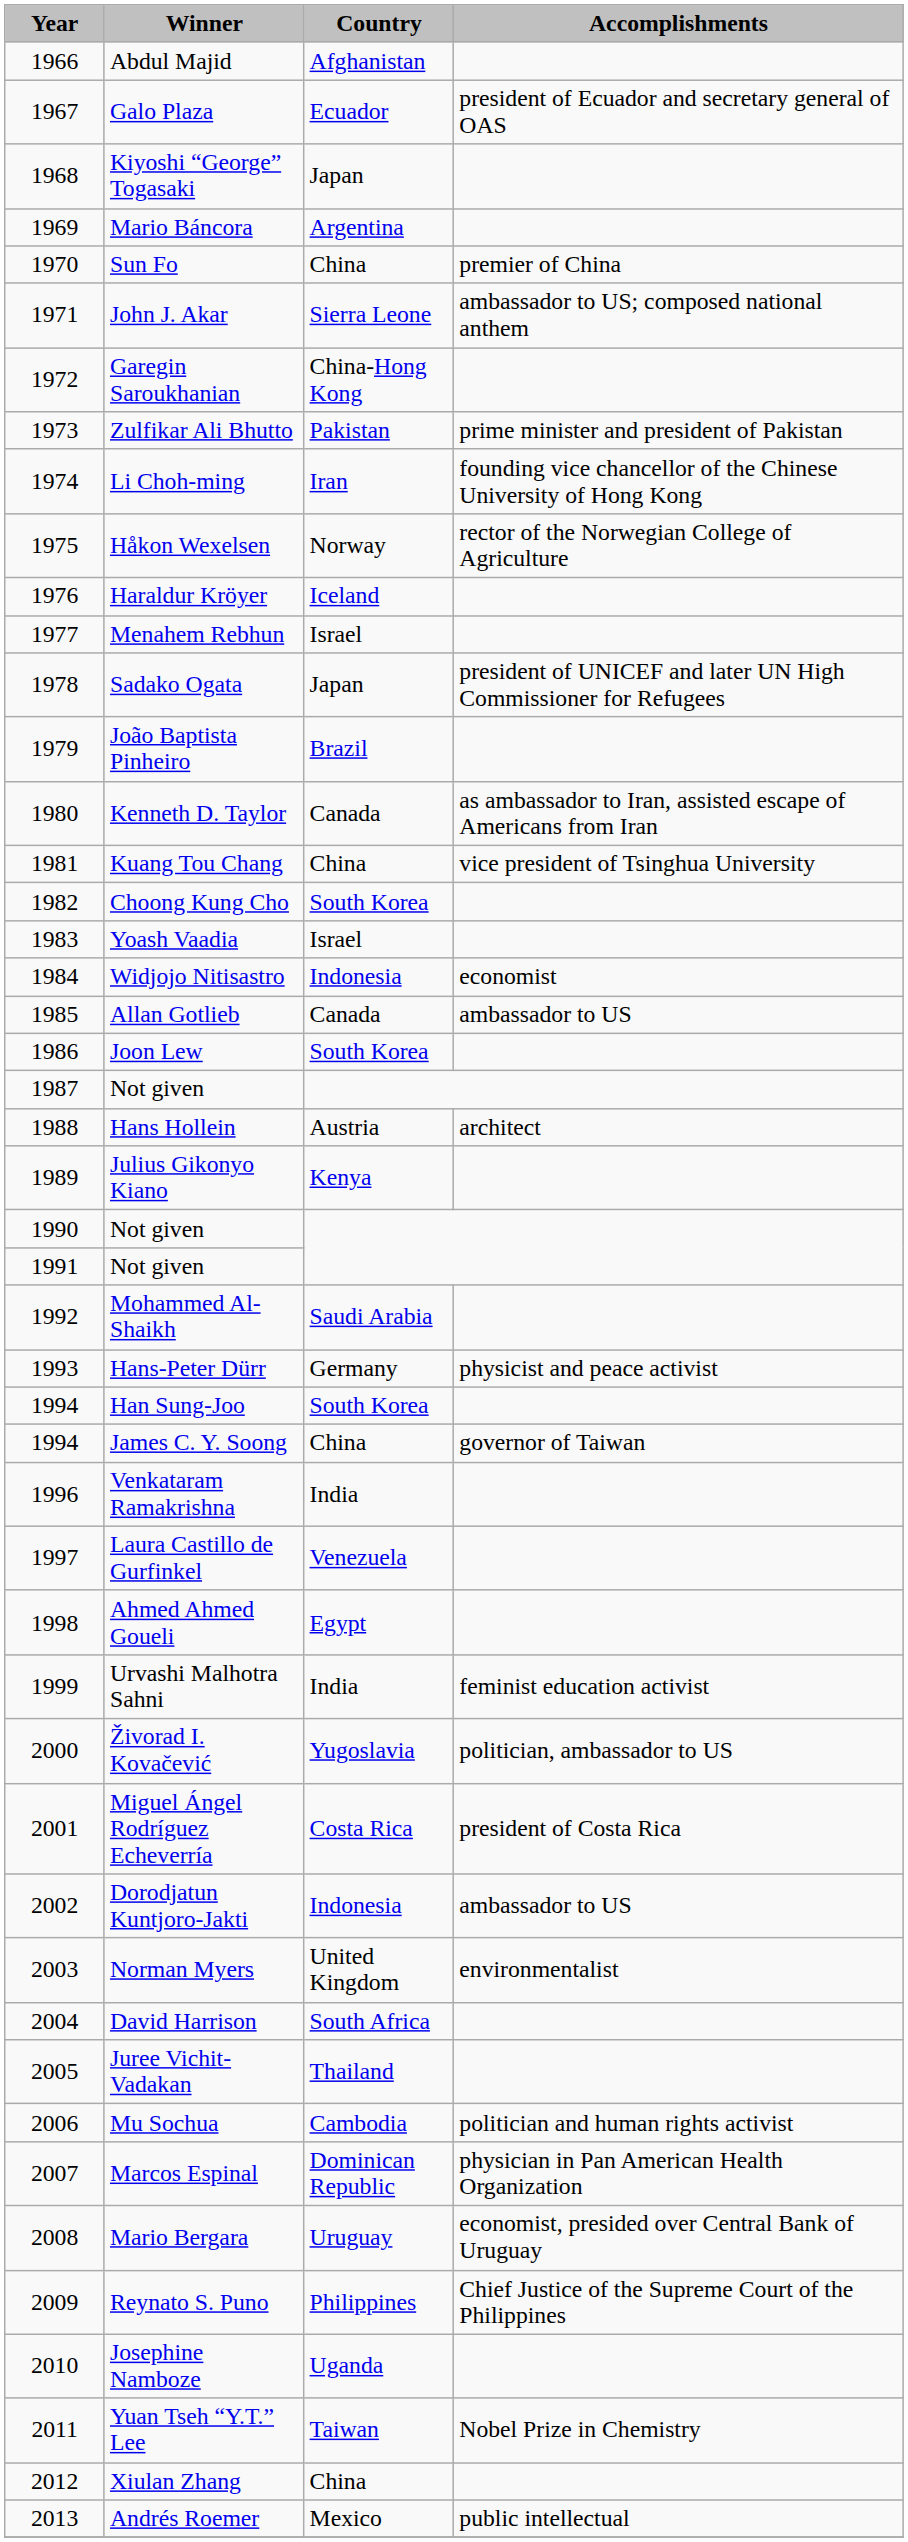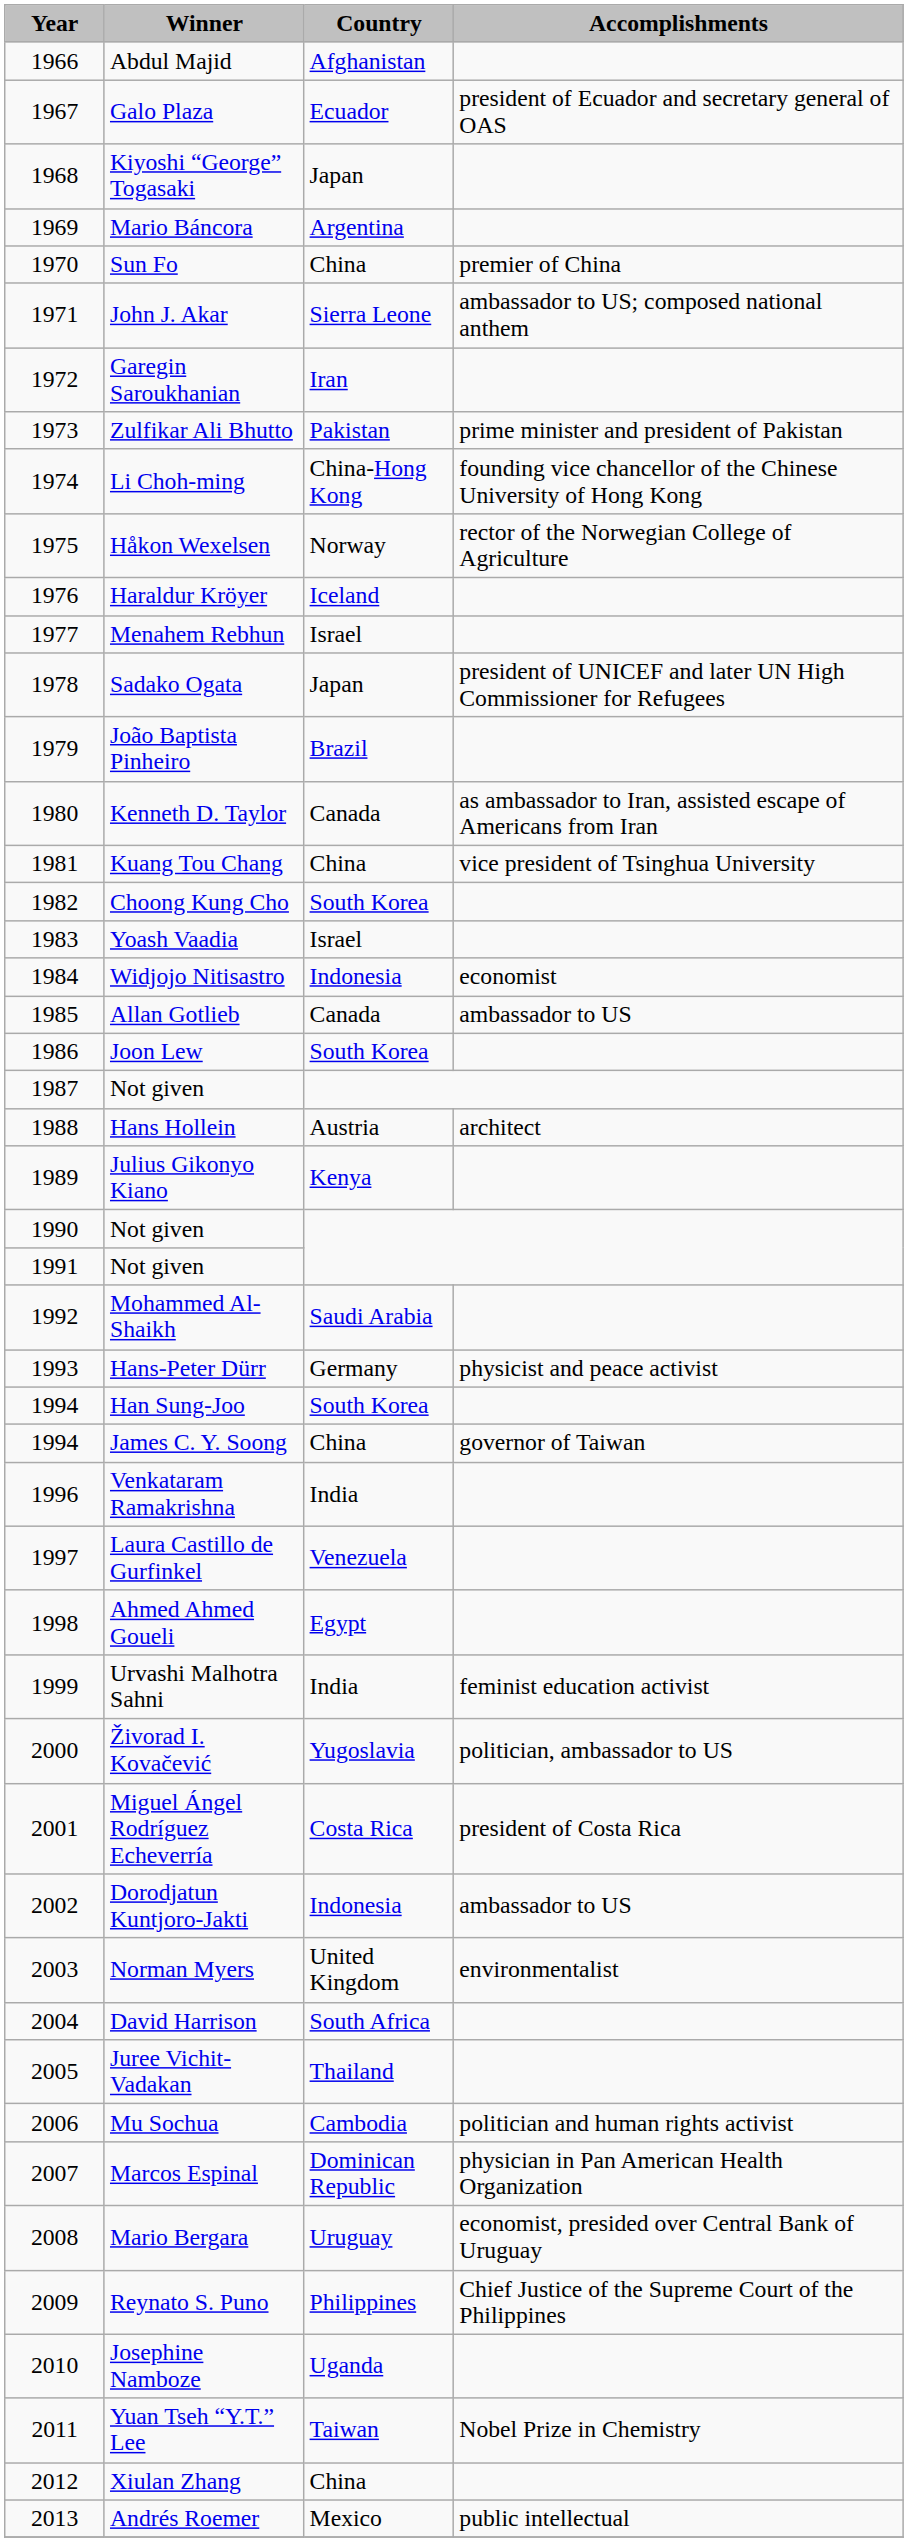 <table class="wikitable" align=center>
 <tr>
 <td width=10% align=center bgcolor=Silver><strong>Year</strong></td>
 <td width=20% align=center bgcolor=Silver><strong>Winner</strong></td>
 <td width=15% align=center bgcolor=Silver><strong>Country</strong></td>
 <td width=45% align=center bgcolor=Silver><strong>Accomplishments</strong></td>
 </tr>
 <tr>
 <td align=center>1966</td>
 <td>Abdul Majid</td>
 <td><a href='#'>Afghanistan</a></td>
 <td></td>
 </tr>
 <tr>
 <td align=center>1967</td>
 <td><a href='#'>Galo Plaza</a></td>
 <td><a href='#'>Ecuador</a></td>
 <td>president of Ecuador and secretary general of OAS</td>
 </tr>
 <tr>
 <td align=center>1968</td>
 <td><a href='#'>Kiyoshi “George” Togasaki</a></td>
 <td>Japan</td>
 <td></td>
 </tr>
 <tr>
 <td align=center>1969</td>
 <td><a href='#'>Mario Báncora</a></td>
 <td><a href='#'>Argentina</a></td>
 <td></td>
 </tr>
 <tr>
 <td align=center>1970</td>
 <td><a href='#'>Sun Fo</a></td>
 <td>China</td>
 <td>premier of China</td>
 </tr>
 <tr>
 <td align=center>1971</td>
 <td><a href='#'>John J. Akar</a></td>
 <td><a href='#'>Sierra Leone</a></td>
 <td>ambassador to US; composed national anthem</td>
 </tr>
 <tr>
 <td align=center>1972</td>
 <td><a href='#'>Garegin Saroukhanian</a></td>
-<td>China-<a href='#'>Hong Kong</a></td>
+<td><a href='#'>Iran</a></td>
 </tr>
 <tr>
 <td align=center>1973</td>
 <td><a href='#'>Zulfikar Ali Bhutto</a></td>
 <td><a href='#'>Pakistan</a></td>
 <td>prime minister and president of Pakistan</td>
 </tr>
 <tr>
 <td align=center>1974</td>
 <td><a href='#'>Li Choh-ming</a></td>
-<td><a href='#'>Iran</a></td>
+<td>China-<a href='#'>Hong Kong</a></td>
 <td>founding vice chancellor of the Chinese University of Hong Kong</td>
 </tr>
 <tr>
 <td align=center>1975</td>
 <td><a href='#'>Håkon Wexelsen</a></td>
 <td>Norway</td>
 <td>rector of the Norwegian College of Agriculture</td>
 </tr>
 <tr>
 <td align=center>1976</td>
 <td><a href='#'>Haraldur Kröyer</a></td>
 <td><a href='#'>Iceland</a></td>
 <td></td>
 </tr>
 <tr>
 <td align=center>1977</td>
 <td><a href='#'>Menahem Rebhun</a></td>
 <td>Israel</td>
 <td></td>
 </tr>
 <tr>
 <td align=center>1978</td>
 <td><a href='#'>Sadako Ogata</a></td>
 <td>Japan</td>
 <td>president of UNICEF and later UN High Commissioner for Refugees</td>
 </tr>
 <tr>
 <td align=center>1979</td>
 <td><a href='#'>João Baptista Pinheiro</a></td>
 <td><a href='#'>Brazil</a></td>
 <td></td>
 </tr>
 <tr>
 <td align=center>1980</td>
 <td><a href='#'>Kenneth D. Taylor</a></td>
 <td>Canada</td>
 <td>as ambassador to Iran, assisted escape of Americans from Iran</td>
 </tr>
 <tr>
 <td align=center>1981</td>
 <td><a href='#'>Kuang Tou Chang</a></td>
 <td>China</td>
 <td>vice president of Tsinghua University</td>
 </tr>
 <tr>
 <td align=center>1982</td>
 <td><a href='#'>Choong Kung Cho</a></td>
 <td><a href='#'>South Korea</a></td>
 <td></td>
 </tr>
 <tr>
 <td align=center>1983</td>
 <td><a href='#'>Yoash Vaadia</a></td>
 <td>Israel</td>
 <td></td>
 </tr>
 <tr>
 <td align=center>1984</td>
 <td><a href='#'>Widjojo Nitisastro</a></td>
 <td><a href='#'>Indonesia</a></td>
 <td>economist</td>
 </tr>
 <tr>
 <td align=center>1985</td>
 <td><a href='#'>Allan Gotlieb</a></td>
 <td>Canada</td>
 <td>ambassador to US</td>
 </tr>
 <tr>
 <td align=center>1986</td>
 <td><a href='#'>Joon Lew</a></td>
 <td><a href='#'>South Korea</a></td>
 <td></td>
 </tr>
 <tr>
 <td align=center>1987</td>
 <td>Not given</td>
 </tr>
 <tr>
 <td align=center>1988</td>
 <td><a href='#'>Hans Hollein</a></td>
 <td>Austria</td>
 <td>architect</td>
 </tr>
 <tr>
 <td align=center>1989</td>
 <td><a href='#'>Julius Gikonyo Kiano</a></td>
 <td><a href='#'>Kenya</a></td>
 <td></td>
 </tr>
 <tr>
 <td align=center>1990</td>
 <td>Not given</td>
 </tr>
 <tr>
 <td align=center>1991</td>
 <td>Not given</td>
 </tr>
 <tr>
 <td align=center>1992</td>
 <td><a href='#'>Mohammed Al-Shaikh</a></td>
 <td><a href='#'>Saudi Arabia</a></td>
 <td></td>
 </tr>
 <tr>
 <td align=center>1993</td>
 <td><a href='#'>Hans-Peter Dürr</a></td>
 <td>Germany</td>
 <td>physicist and peace activist</td>
 </tr>
 <tr>
 <td align=center>1994</td>
 <td><a href='#'>Han Sung-Joo</a></td>
 <td><a href='#'>South Korea</a></td>
 <td></td>
 </tr>
 <tr>
 <td align=center>1994</td>
 <td><a href='#'>James C. Y. Soong</a></td>
 <td>China</td>
 <td>governor of Taiwan</td>
 </tr>
 <tr>
 <td align=center>1996</td>
 <td><a href='#'>Venkataram Ramakrishna</a></td>
 <td>India</td>
 <td></td>
 </tr>
 <tr>
 <td align=center>1997</td>
 <td><a href='#'>Laura Castillo de Gurfinkel</a></td>
 <td><a href='#'>Venezuela</a></td>
 <td></td>
 </tr>
 <tr>
 <td align=center>1998</td>
 <td><a href='#'>Ahmed Ahmed Goueli</a></td>
 <td><a href='#'>Egypt</a></td>
 <td></td>
 </tr>
 <tr>
 <td align=center>1999</td>
 <td>Urvashi Malhotra Sahni</td>
 <td>India</td>
 <td>feminist education activist</td>
 </tr>
 <tr>
 <td align=center>2000</td>
 <td><a href='#'>Živorad I. Kovačević</a></td>
 <td><a href='#'>Yugoslavia</a></td>
 <td>politician, ambassador to US</td>
 </tr>
 <tr>
 <td align=center>2001</td>
 <td><a href='#'>Miguel Ángel Rodríguez Echeverría</a></td>
 <td><a href='#'>Costa Rica</a></td>
 <td>president of Costa Rica</td>
 </tr>
 <tr>
 <td align=center>2002</td>
 <td><a href='#'>Dorodjatun Kuntjoro-Jakti</a></td>
 <td><a href='#'>Indonesia</a></td>
 <td>ambassador to US</td>
 </tr>
 <tr>
 <td align=center>2003</td>
 <td><a href='#'>Norman Myers</a></td>
 <td>United Kingdom</td>
 <td>environmentalist</td>
 </tr>
 <tr>
 <td align=center>2004</td>
 <td><a href='#'>David Harrison</a></td>
 <td><a href='#'>South Africa</a></td>
 <td></td>
 </tr>
 <tr>
 <td align=center>2005</td>
 <td><a href='#'>Juree Vichit-Vadakan</a></td>
 <td><a href='#'>Thailand</a></td>
 <td></td>
 </tr>
 <tr>
 <td align=center>2006</td>
 <td><a href='#'>Mu Sochua</a></td>
 <td><a href='#'>Cambodia</a></td>
 <td>politician and human rights activist</td>
 </tr>
 <tr>
 <td align=center>2007</td>
 <td><a href='#'>Marcos Espinal</a></td>
 <td><a href='#'>Dominican Republic</a></td>
 <td>physician in Pan American Health Organization</td>
 </tr>
 <tr>
 <td align=center>2008</td>
 <td><a href='#'>Mario Bergara</a></td>
 <td><a href='#'>Uruguay</a></td>
 <td>economist, presided over Central Bank of Uruguay</td>
 </tr>
 <tr>
 <td align=center>2009</td>
 <td><a href='#'>Reynato S. Puno</a></td>
 <td><a href='#'>Philippines</a></td>
 <td>Chief Justice of the Supreme Court of the Philippines</td>
 </tr>
 <tr>
 <td align=center>2010</td>
 <td><a href='#'>Josephine Namboze</a></td>
 <td><a href='#'>Uganda</a></td>
 <td></td>
 </tr>
 <tr>
 <td align=center>2011</td>
 <td><a href='#'>Yuan Tseh “Y.T.” Lee</a></td>
 <td><a href='#'>Taiwan</a></td>
 <td>Nobel Prize in Chemistry</td>
 </tr>
 <tr>
 <td align=center>2012</td>
 <td><a href='#'>Xiulan Zhang</a></td>
 <td>China</td>
 <td></td>
 </tr>
 <tr>
 <td align=center>2013</td>
 <td><a href='#'>Andrés Roemer</a></td>
 <td>Mexico</td>
 <td>public intellectual</td>
 </tr>
 <tr>
 </tr>
 </table>
